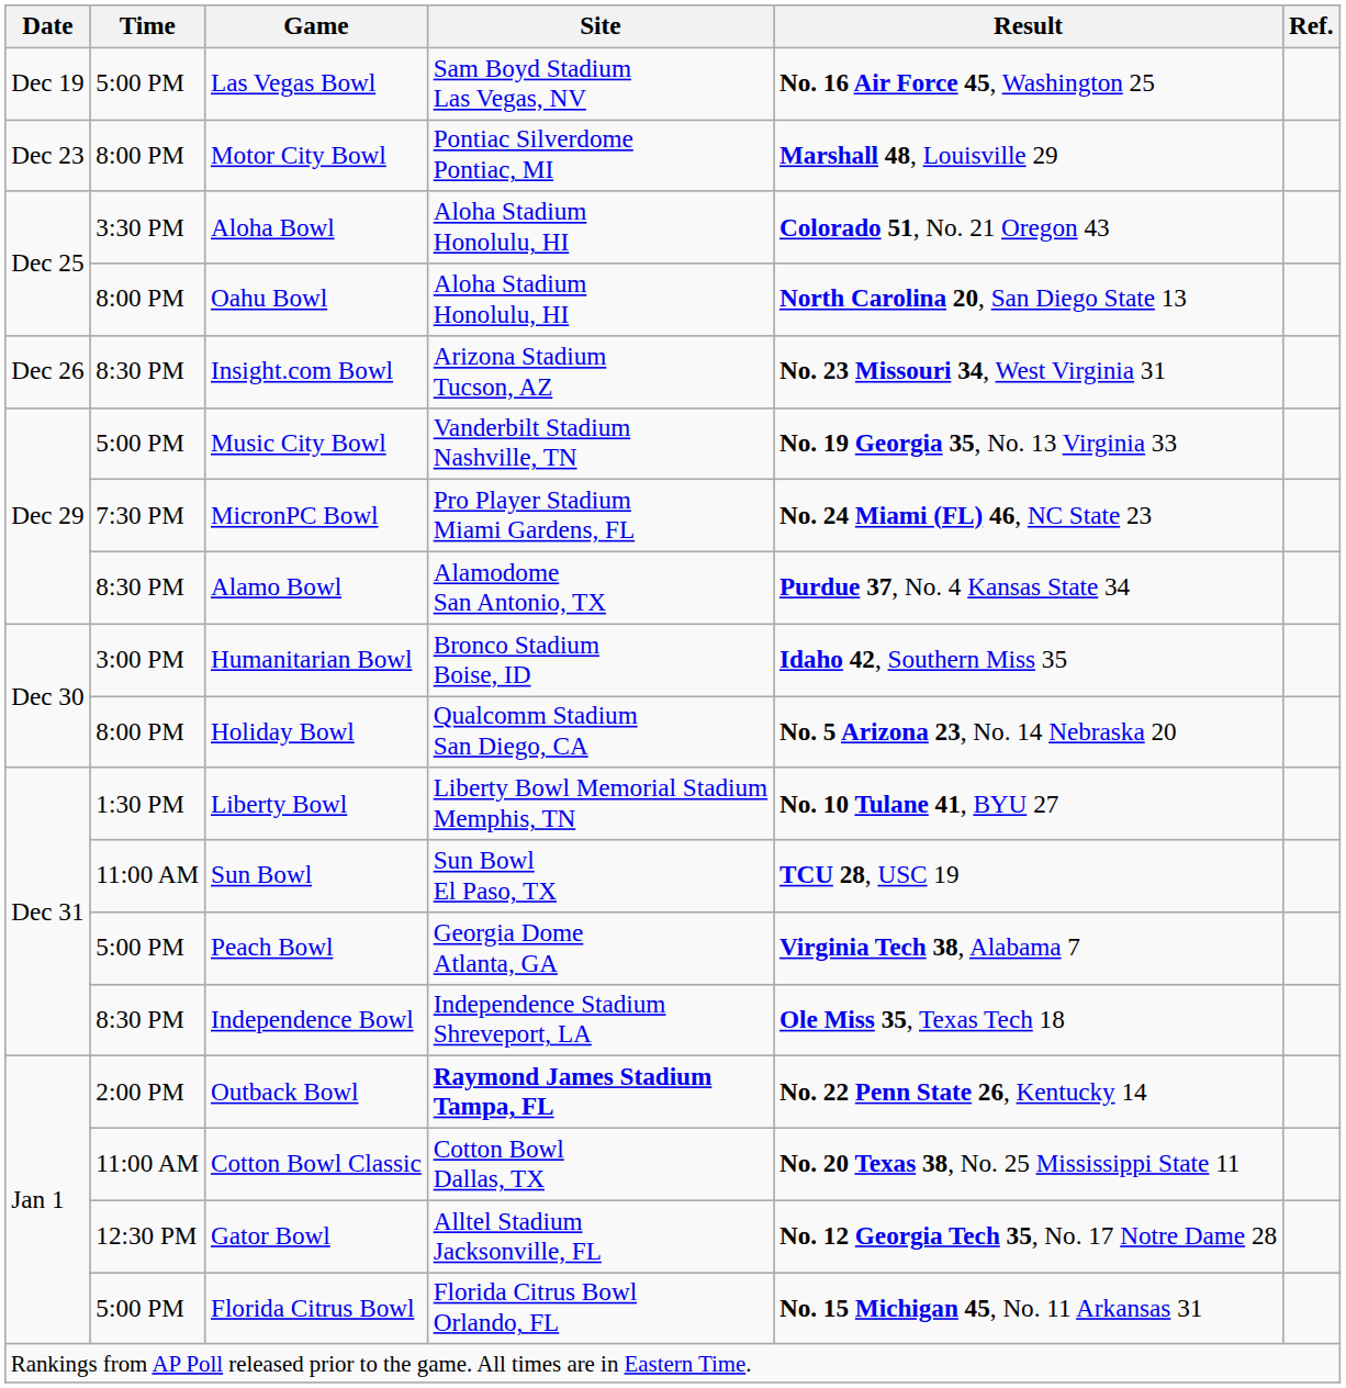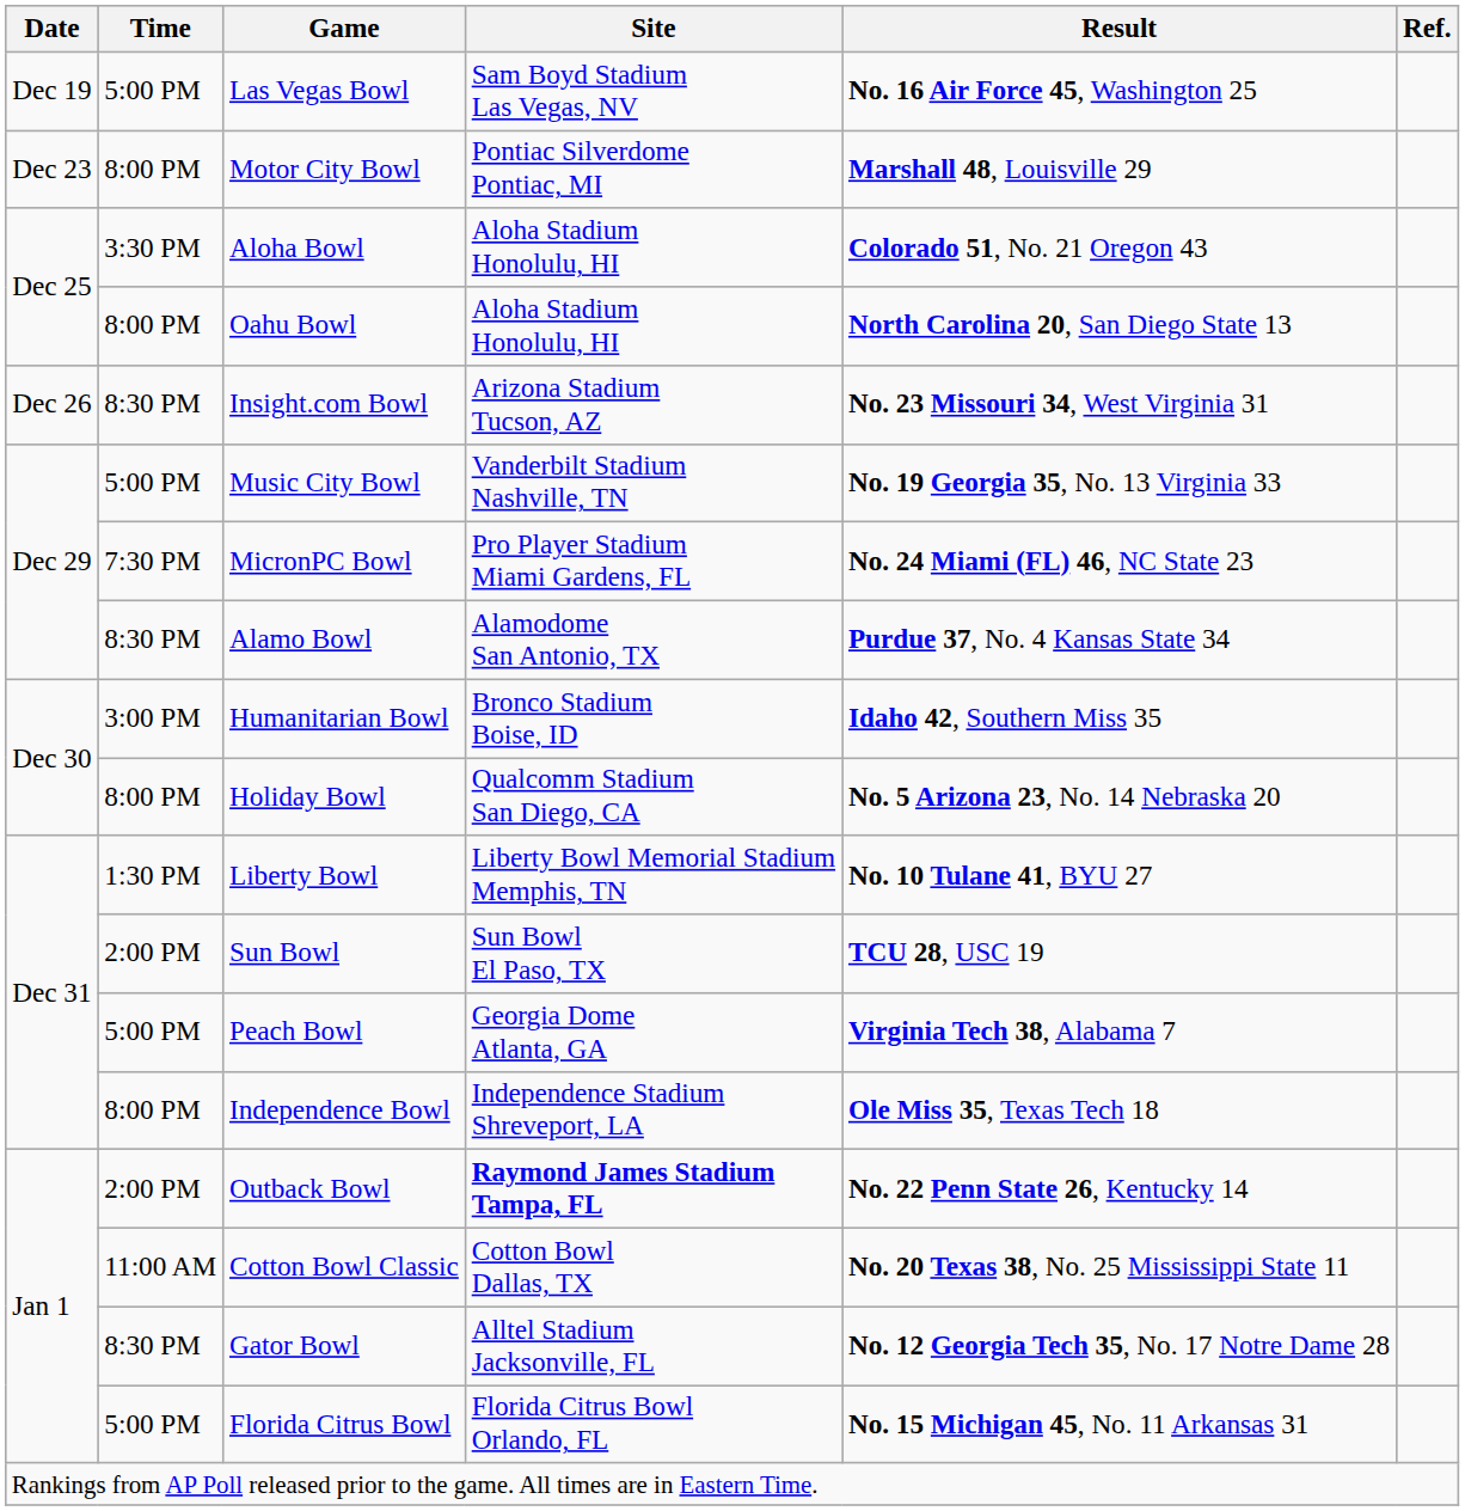 <table class="wikitable" style="font-size:90%;"| ->
 <tr>
 <th>Date</th>
 <th>Time</th>
 <th>Game</th>
 <th>Site</th>
 <th>Result</th>
 <th>Ref.</th>
 </tr>
 <tr>
 <td>Dec 19</td>
 <td>5:00 PM</td>
 <td><a href='#'>Las Vegas Bowl</a></td>
 <td><a href='#'>Sam Boyd Stadium</a><br><a href='#'>Las Vegas, NV</a></td>
 <td><strong>No. 16 <a href='#'>Air Force</a> 45</strong>, <a href='#'>Washington</a> 25</td>
 <td></td>
 </tr>
 <tr>
 <td>Dec 23</td>
 <td>8:00 PM</td>
 <td><a href='#'>Motor City Bowl</a></td>
 <td><a href='#'>Pontiac Silverdome</a><br><a href='#'>Pontiac, MI</a></td>
 <td><strong><a href='#'>Marshall</a> 48</strong>, <a href='#'>Louisville</a> 29</td>
 <td></td>
 </tr>
 <tr>
 <td rowspan=2>Dec 25</td>
 <td>3:30 PM</td>
 <td><a href='#'>Aloha Bowl</a></td>
 <td><a href='#'>Aloha Stadium</a><br><a href='#'>Honolulu, HI</a></td>
 <td><strong><a href='#'>Colorado</a> 51</strong>, No. 21 <a href='#'>Oregon</a> 43</td>
 <td></td>
 </tr>
 <tr>
 <td>8:00 PM</td>
 <td><a href='#'>Oahu Bowl</a></td>
 <td><a href='#'>Aloha Stadium</a><br><a href='#'>Honolulu, HI</a></td>
 <td><strong><a href='#'>North Carolina</a> 20</strong>, <a href='#'>San Diego State</a> 13</td>
 <td></td>
 </tr>
 <tr>
 <td>Dec 26</td>
 <td>8:30 PM</td>
 <td><a href='#'>Insight.com Bowl</a></td>
 <td><a href='#'>Arizona Stadium</a><br><a href='#'>Tucson, AZ</a></td>
 <td><strong>No. 23 <a href='#'>Missouri</a> 34</strong>, <a href='#'>West Virginia</a> 31</td>
 <td></td>
 </tr>
 <tr>
 <td rowspan=3>Dec 29</td>
 <td>5:00 PM</td>
 <td><a href='#'>Music City Bowl</a></td>
 <td><a href='#'>Vanderbilt Stadium</a><br><a href='#'>Nashville, TN</a></td>
 <td><strong>No. 19 <a href='#'>Georgia</a> 35</strong>, No. 13 <a href='#'>Virginia</a> 33</td>
 <td></td>
 </tr>
 <tr>
 <td>7:30 PM</td>
 <td><a href='#'>MicronPC Bowl</a></td>
 <td><a href='#'>Pro Player Stadium</a><br><a href='#'>Miami Gardens, FL</a></td>
 <td><strong>No. 24 <a href='#'>Miami (FL)</a> 46</strong>, <a href='#'>NC State</a> 23</td>
 <td></td>
 </tr>
 <tr>
 <td>8:30 PM</td>
 <td><a href='#'>Alamo Bowl</a></td>
 <td><a href='#'>Alamodome</a><br><a href='#'>San Antonio, TX</a></td>
 <td><strong><a href='#'>Purdue</a> 37</strong>, No. 4 <a href='#'>Kansas State</a> 34</td>
 <td></td>
 </tr>
 <tr>
 <td rowspan=2>Dec 30</td>
 <td>3:00 PM</td>
 <td><a href='#'>Humanitarian Bowl</a></td>
 <td><a href='#'>Bronco Stadium</a><br><a href='#'>Boise, ID</a></td>
 <td><strong><a href='#'>Idaho</a> 42</strong>, <a href='#'>Southern Miss</a> 35</td>
 <td></td>
 </tr>
 <tr>
 <td>8:00 PM</td>
 <td><a href='#'>Holiday Bowl</a></td>
 <td><a href='#'>Qualcomm Stadium</a><br><a href='#'>San Diego, CA</a></td>
 <td><strong>No. 5 <a href='#'>Arizona</a> 23</strong>, No. 14 <a href='#'>Nebraska</a> 20</td>
 <td></td>
 </tr>
 <tr>
 <td rowspan=4>Dec 31</td>
 <td>1:30 PM</td>
 <td><a href='#'>Liberty Bowl</a></td>
 <td><a href='#'>Liberty Bowl Memorial Stadium</a><br><a href='#'>Memphis, TN</a></td>
 <td><strong>No. 10 <a href='#'>Tulane</a> 41</strong>, <a href='#'>BYU</a> 27</td>
 <td></td>
 </tr>
 <tr>
-<td>11:00 AM</td>
+<td>2:00 PM</td>
 <td><a href='#'>Sun Bowl</a></td>
 <td><a href='#'>Sun Bowl</a><br><a href='#'>El Paso, TX</a></td>
 <td><strong><a href='#'>TCU</a> 28</strong>, <a href='#'>USC</a> 19</td>
 <td></td>
 </tr>
 <tr>
 <td>5:00 PM</td>
 <td><a href='#'>Peach Bowl</a></td>
 <td><a href='#'>Georgia Dome</a><br><a href='#'>Atlanta, GA</a></td>
 <td><strong><a href='#'>Virginia Tech</a> 38</strong>, <a href='#'>Alabama</a> 7</td>
 <td></td>
 </tr>
 <tr>
-<td>8:30 PM</td>
+<td>8:00 PM</td>
 <td><a href='#'>Independence Bowl</a></td>
 <td><a href='#'>Independence Stadium</a><br><a href='#'>Shreveport, LA</a></td>
 <td><strong><a href='#'>Ole Miss</a> 35</strong>, <a href='#'>Texas Tech</a> 18</td>
 <td></td>
 </tr>
 <tr>
 <td rowspan=4>Jan 1</td>
 <td>2:00 PM</td>
 <td><a href='#'>Outback Bowl</a></td>
 <td><strong><a href='#'>Raymond James Stadium</a><br><a href='#'>Tampa, FL</a></strong></td>
 <td><strong>No. 22 <a href='#'>Penn State</a> 26</strong>, <a href='#'>Kentucky</a> 14</td>
 <td></td>
 </tr>
 <tr>
 <td>11:00 AM</td>
 <td><a href='#'>Cotton Bowl Classic</a></td>
 <td><a href='#'>Cotton Bowl</a><br><a href='#'>Dallas, TX</a></td>
 <td><strong>No. 20 <a href='#'>Texas</a> 38</strong>, No. 25 <a href='#'>Mississippi State</a> 11</td>
 <td></td>
 </tr>
 <tr>
-<td>12:30 PM</td>
+<td>8:30 PM</td>
 <td><a href='#'>Gator Bowl</a></td>
 <td><a href='#'>Alltel Stadium</a><br><a href='#'>Jacksonville, FL</a></td>
 <td><strong>No. 12 <a href='#'>Georgia Tech</a> 35</strong>, No. 17 <a href='#'>Notre Dame</a> 28</td>
 <td></td>
 </tr>
 <tr>
 <td>5:00 PM</td>
 <td><a href='#'>Florida Citrus Bowl</a></td>
 <td><a href='#'>Florida Citrus Bowl</a><br><a href='#'>Orlando, FL</a></td>
 <td><strong>No. 15 <a href='#'>Michigan</a> 45</strong>, No. 11 <a href='#'>Arkansas</a> 31</td>
 <td></td>
 </tr>
 <tr>
 <td colspan=6 style="font-size:90%;">Rankings from <a href='#'>AP Poll</a> released prior to the game. All times are in <a href='#'>Eastern Time</a>.</td>
 </tr>
 </table>
